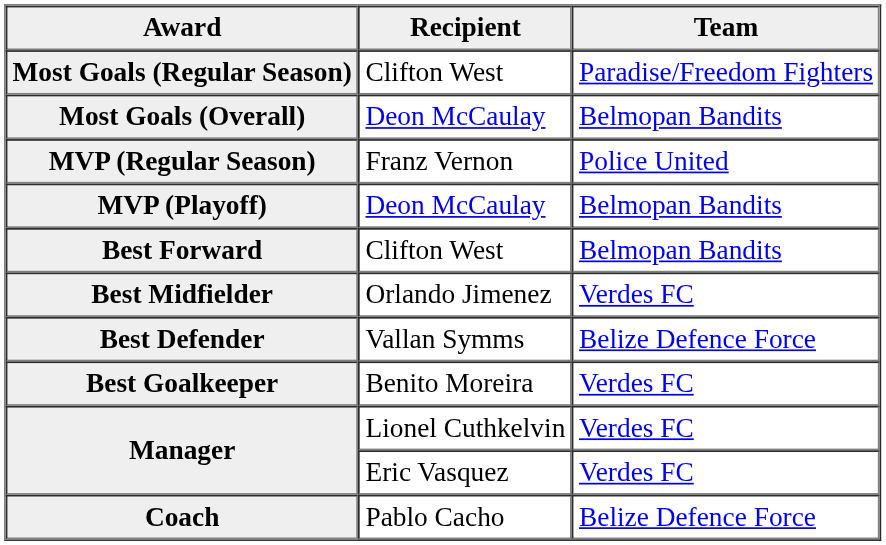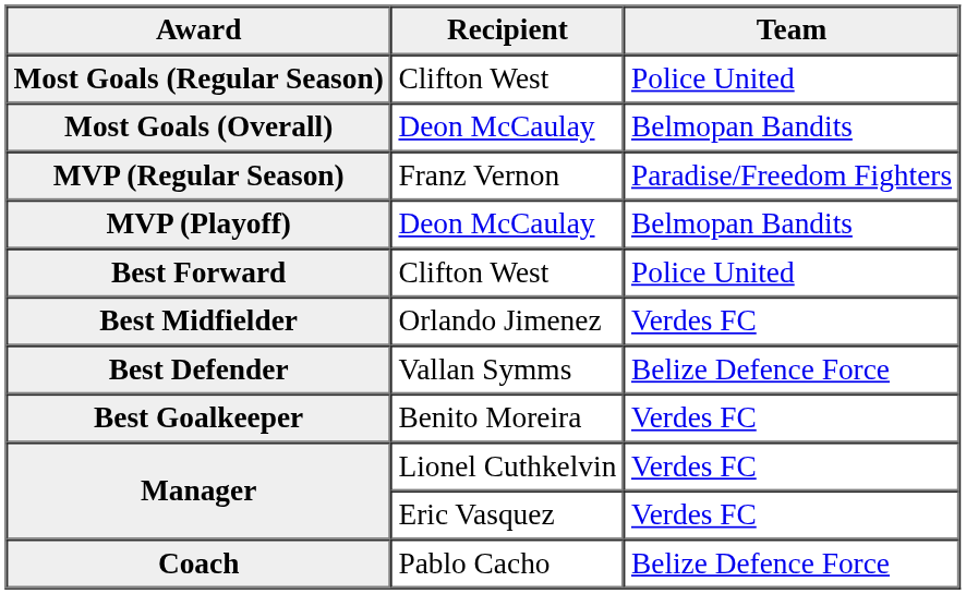 <table border="1" cellpadding="3" cellspacing="0" align="centre">
 <tr>
 <th scope="row" style="background:#efefef;">Award</th>
 <th scope="row" style="background:#efefef;">Recipient</th>
 <th scope="row" style="background:#efefef;">Team</th>
 </tr>
 <tr>
 <th scope="row" style="background:#efefef;">Most Goals (Regular Season)</th>
 <td> Clifton West</td>
-<td><a href='#'>Paradise/Freedom Fighters</a></td>
+<td><a href='#'>Police United</a></td>
 </tr>
 <tr>
 <th scope="row" style="background:#efefef;">Most Goals (Overall)</th>
 <td> <a href='#'>Deon McCaulay</a></td>
 <td><a href='#'>Belmopan Bandits</a></td>
 </tr>
 <tr>
 <th scope="row" style="background:#efefef;">MVP (Regular Season)</th>
 <td> Franz Vernon</td>
-<td><a href='#'>Police United</a></td>
+<td><a href='#'>Paradise/Freedom Fighters</a></td>
 </tr>
 <tr>
 <th scope="row" style="background:#efefef;">MVP (Playoff)</th>
 <td> <a href='#'>Deon McCaulay</a></td>
 <td><a href='#'>Belmopan Bandits</a></td>
 </tr>
 <tr>
 <th scope="row" style="background:#efefef;">Best Forward</th>
 <td> Clifton West</td>
-<td><a href='#'>Belmopan Bandits</a></td>
+<td><a href='#'>Police United</a></td>
 </tr>
 <tr>
 <th scope="row" style="background:#efefef;">Best Midfielder</th>
 <td> Orlando Jimenez</td>
 <td><a href='#'>Verdes FC</a></td>
 </tr>
 <tr>
 <th scope="row" style="background:#efefef;">Best Defender</th>
 <td> Vallan Symms</td>
 <td><a href='#'>Belize Defence Force</a></td>
 </tr>
 <tr>
 <th scope="row" style="background:#efefef;">Best Goalkeeper</th>
 <td> Benito Moreira</td>
 <td><a href='#'>Verdes FC</a></td>
 </tr>
 <tr>
 <td align="center" rowspan=2 scope="row" style="background:#efefef;"><strong>Manager</strong></td>
 <td> Lionel Cuthkelvin</td>
 <td><a href='#'>Verdes FC</a></td>
 </tr>
 <tr>
 <td> Eric Vasquez</td>
 <td><a href='#'>Verdes FC</a></td>
 </tr>
 <tr>
 <th scope="row" style="background:#efefef;">Coach</th>
 <td> Pablo Cacho</td>
 <td><a href='#'>Belize Defence Force</a></td>
 </tr>
 </table>
